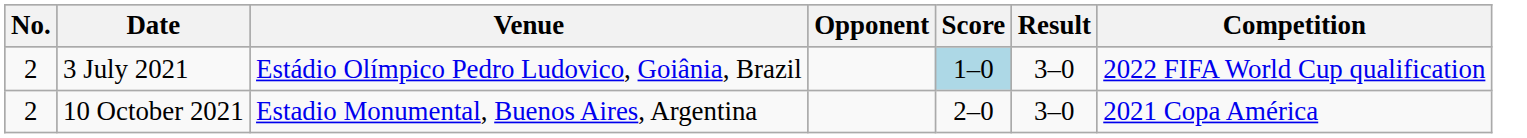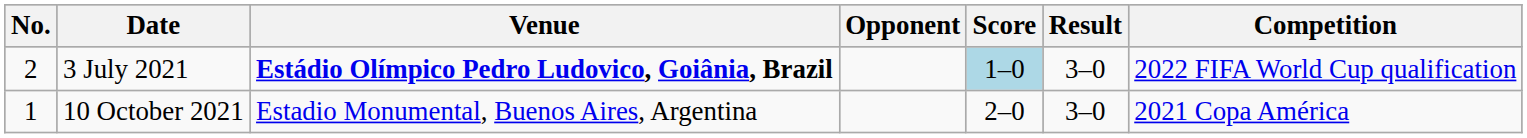 <table class="wikitable sortable">
 <tr>
 <th scope="col">No.</th>
 <th scope="col">Date</th>
 <th scope="col">Venue</th>
 <th scope="col">Opponent</th>
 <th scope="col">Score</th>
 <th scope="col">Result</th>
 <th scope="col">Competition</th>
 </tr>
 <tr>
 <td align="center">2</td>
 <td>3 July 2021</td>
-<td><a href='#'>Estádio Olímpico Pedro Ludovico</a>, <a href='#'>Goiânia</a>, Brazil</td>
+<td><strong><a href='#'>Estádio Olímpico Pedro Ludovico</a>, <a href='#'>Goiânia</a>, Brazil</strong></td>
 <td></td>
 <td align="center" style="background: lightblue;">1–0</td>
 <td align="center">3–0</td>
 <td><a href='#'>2022 FIFA World Cup qualification</a></td>
 </tr>
 <tr>
-<td align="center">2</td>
+<td align="center">1</td>
 <td>10 October 2021</td>
 <td><a href='#'>Estadio Monumental</a>, <a href='#'>Buenos Aires</a>, Argentina</td>
 <td></td>
 <td align="center">2–0</td>
 <td align="center">3–0</td>
 <td><a href='#'>2021 Copa América</a></td>
 </tr>
 </table>
